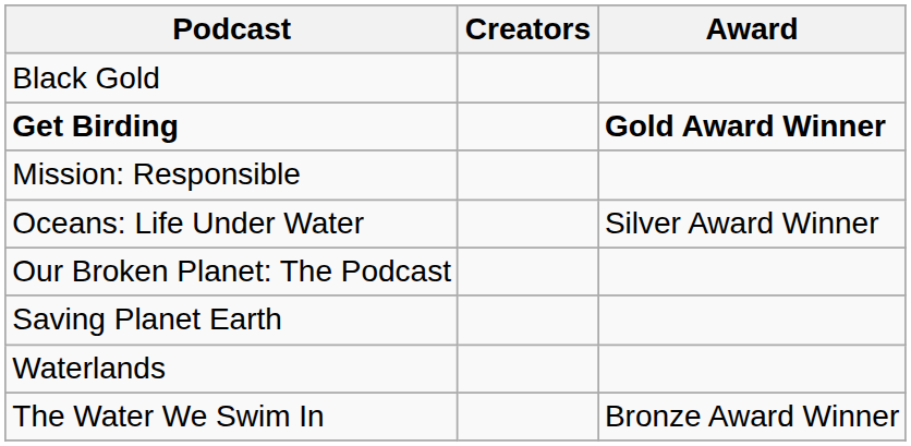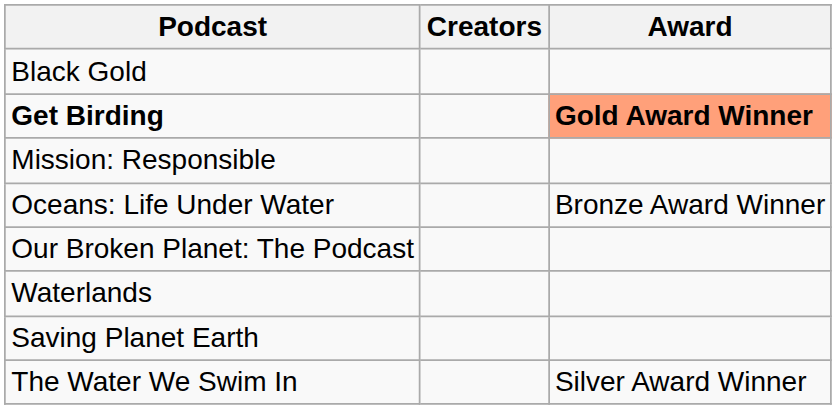 <table class="wikitable">
 <tr>
 <th>Podcast</th>
 <th>Creators</th>
 <th>Award</th>
 </tr>
 <tr>
 <td>Black Gold</td>
 <td></td>
 <td></td>
 </tr>
 <tr>
 <td><strong>Get Birding</strong></td>
 <td></td>
-<td><strong>Gold Award Winner</strong></td>
+<td style="background: lightsalmon;"><strong>Gold Award Winner</strong></td>
 </tr>
 <tr>
 <td>Mission: Responsible</td>
 <td></td>
 <td></td>
 </tr>
 <tr>
 <td>Oceans: Life Under Water</td>
 <td></td>
-<td>Silver Award Winner</td>
+<td>Bronze Award Winner</td>
 </tr>
 <tr>
 <td>Our Broken Planet: The Podcast</td>
+<td></td>
+<td></td>
+</tr>
+<tr>
+<td>Waterlands</td>
 <td></td>
 <td></td>
 </tr>
 <tr>
 <td>Saving Planet Earth</td>
 <td></td>
 <td></td>
 </tr>
 <tr>
-<td>Waterlands</td>
-<td></td>
-<td></td>
-</tr>
-<tr>
 <td>The Water We Swim In</td>
 <td></td>
-<td>Bronze Award Winner</td>
+<td>Silver Award Winner</td>
 </tr>
 </table>
